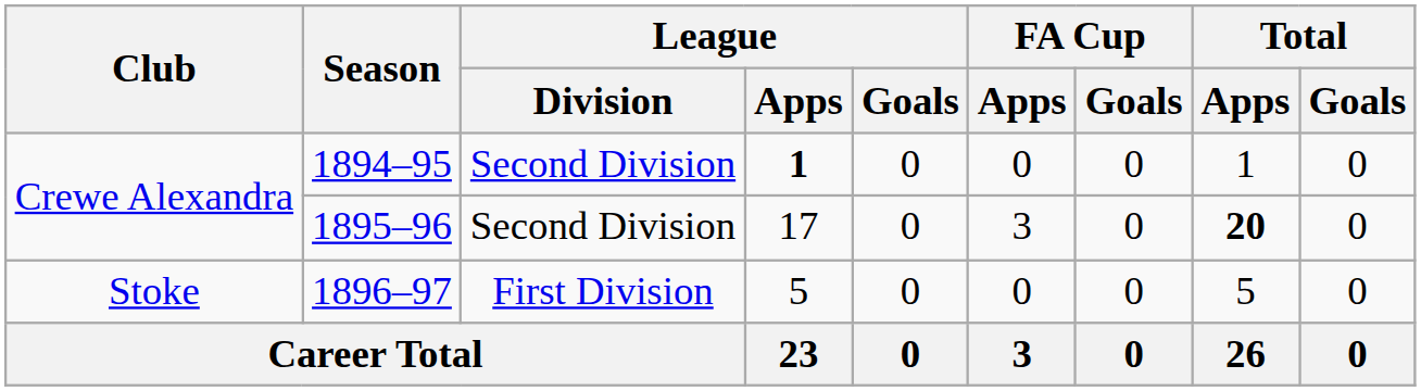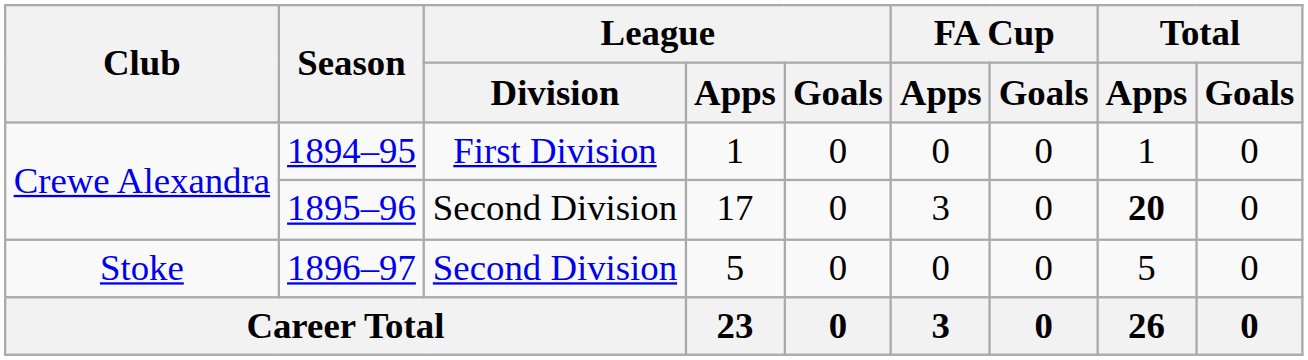 <table class="wikitable" style="text-align: center;">
 <tr>
 <th rowspan="2">Club</th>
 <th rowspan="2">Season</th>
 <th colspan="3">League</th>
 <th colspan="2">FA Cup</th>
 <th colspan="2">Total</th>
 </tr>
 <tr>
 <th>Division</th>
 <th>Apps</th>
 <th>Goals</th>
 <th>Apps</th>
 <th>Goals</th>
 <th>Apps</th>
 <th>Goals</th>
 </tr>
 <tr>
 <td rowspan="2"><a href='#'>Crewe Alexandra</a></td>
 <td><a href='#'>1894–95</a></td>
-<td><a href='#'>Second Division</a></td>
-<td><strong>1</strong></td>
+<td><a href='#'>First Division</a></td>
+<td>1</td>
 <td>0</td>
 <td>0</td>
 <td>0</td>
 <td>1</td>
 <td>0</td>
 </tr>
 <tr>
 <td><a href='#'>1895–96</a></td>
 <td>Second Division</td>
 <td>17</td>
 <td>0</td>
 <td>3</td>
 <td>0</td>
 <td><strong>20</strong></td>
 <td>0</td>
 </tr>
 <tr>
 <td><a href='#'>Stoke</a></td>
 <td><a href='#'>1896–97</a></td>
-<td><a href='#'>First Division</a></td>
+<td><a href='#'>Second Division</a></td>
 <td>5</td>
 <td>0</td>
 <td>0</td>
 <td>0</td>
 <td>5</td>
 <td>0</td>
 </tr>
 <tr>
 <th colspan="3">Career Total</th>
 <th>23</th>
 <th>0</th>
 <th>3</th>
 <th>0</th>
 <th>26</th>
 <th>0</th>
 </tr>
 </table>
